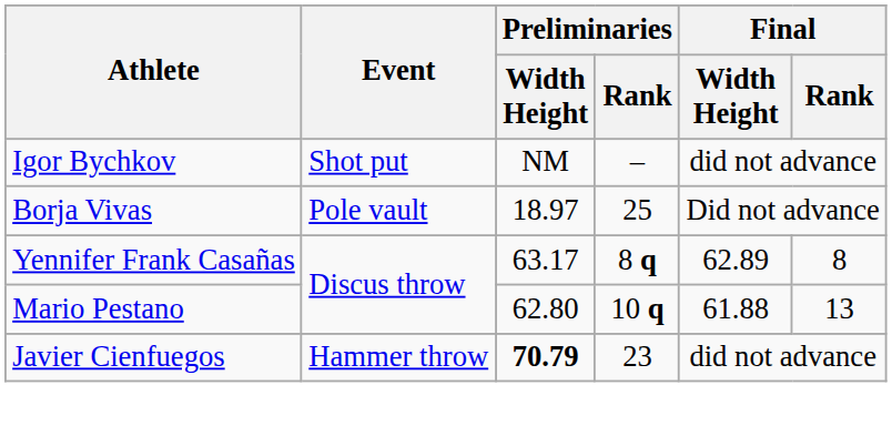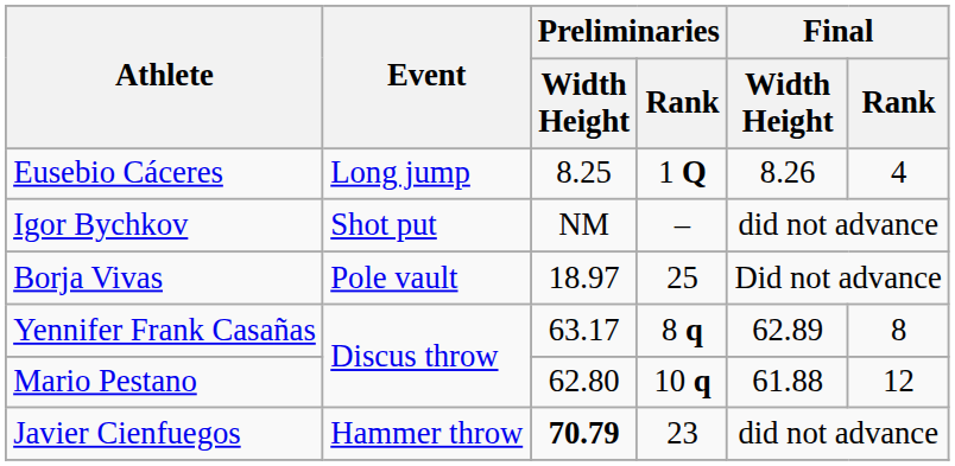 <table class=wikitable style="font-size:90%;">
 <tr>
 <th rowspan="2">Athlete</th>
 <th rowspan="2">Event</th>
 <th colspan="2">Preliminaries</th>
 <th colspan="2">Final</th>
 </tr>
 <tr>
 <th>Width<br>Height</th>
 <th>Rank</th>
 <th>Width<br>Height</th>
 <th>Rank</th>
+</tr>
+<tr style="border-top: single;">
+<td><a href='#'>Eusebio Cáceres</a></td>
+<td><a href='#'>Long jump</a></td>
+<td align=center>8.25</td>
+<td align=center>1 <strong>Q</strong></td>
+<td align=center>8.26</td>
+<td align=center>4</td>
 </tr>
 <tr style="border-top: single;">
 <td><a href='#'>Igor Bychkov</a></td>
 <td><a href='#'>Shot put</a></td>
 <td align=center>NM</td>
 <td align=center>–</td>
 <td align=center colspan=2>did not advance</td>
 </tr>
 <tr style="border-top: single;">
 <td><a href='#'>Borja Vivas</a></td>
 <td><a href='#'>Pole vault</a></td>
 <td align=center>18.97</td>
 <td align=center>25</td>
 <td align=center colspan=2>Did not advance</td>
 </tr>
 <tr style="border-top: single;">
 <td><a href='#'>Yennifer Frank Casañas</a></td>
 <td align=left rowspan=2><a href='#'>Discus throw</a></td>
 <td align=center>63.17</td>
 <td align=center>8 <strong>q</strong></td>
 <td align=center>62.89</td>
 <td align=center>8</td>
 </tr>
 <tr style="border-top: single;">
 <td><a href='#'>Mario Pestano</a></td>
 <td align=center>62.80</td>
 <td align=center>10 <strong>q</strong></td>
 <td align=center>61.88</td>
-<td align=center>13</td>
+<td align=center>12</td>
 </tr>
 <tr style="border-top: single;">
 <td><a href='#'>Javier Cienfuegos</a></td>
 <td><a href='#'>Hammer throw</a></td>
 <td align=center><strong>70.79</strong></td>
 <td align=center>23</td>
 <td align=center colspan=2>did not advance</td>
 </tr>
 </table>
